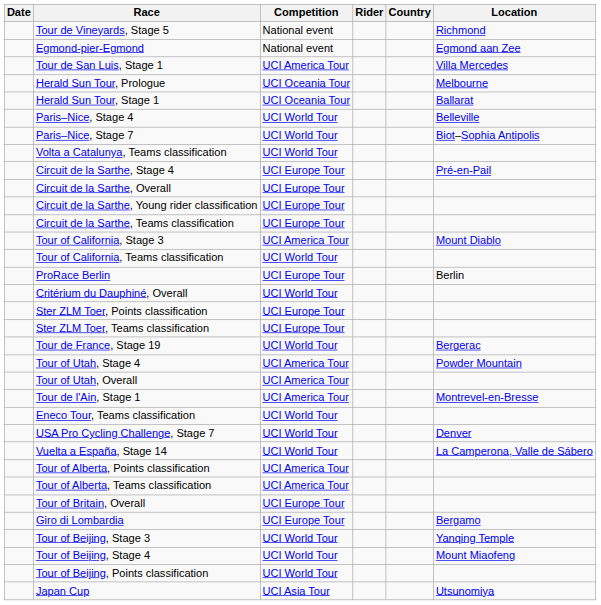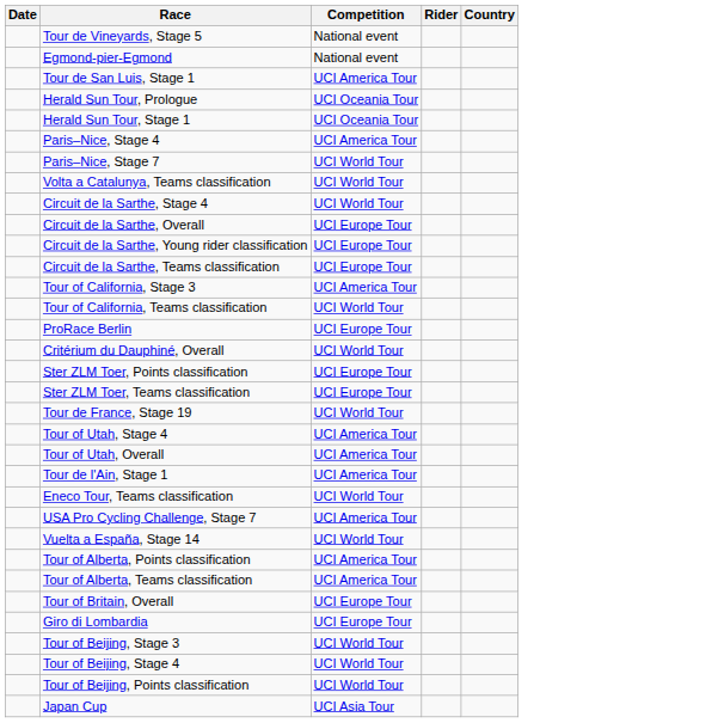 <table class="wikitable sortable">
 <tr>
 <th>Date</th>
 <th>Race</th>
 <th>Competition</th>
 <th>Rider</th>
 <th>Country</th>
-<th>Location</th>
 </tr>
 <tr>
 <td></td>
 <td><a href='#'>Tour de Vineyards</a>, Stage 5</td>
 <td>National event</td>
 <td></td>
 <td></td>
-<td><a href='#'>Richmond</a></td>
 </tr>
 <tr>
 <td></td>
 <td><a href='#'>Egmond-pier-Egmond</a></td>
 <td>National event</td>
 <td></td>
 <td></td>
-<td><a href='#'>Egmond aan Zee</a></td>
 </tr>
 <tr>
 <td></td>
 <td><a href='#'>Tour de San Luis</a>, Stage 1</td>
 <td><a href='#'>UCI America Tour</a></td>
 <td></td>
 <td></td>
-<td><a href='#'>Villa Mercedes</a></td>
 </tr>
 <tr>
 <td></td>
 <td><a href='#'>Herald Sun Tour</a>, Prologue</td>
 <td><a href='#'>UCI Oceania Tour</a></td>
 <td></td>
 <td></td>
-<td><a href='#'>Melbourne</a></td>
 </tr>
 <tr>
 <td></td>
 <td><a href='#'>Herald Sun Tour</a>, Stage 1</td>
 <td><a href='#'>UCI Oceania Tour</a></td>
 <td></td>
 <td></td>
-<td><a href='#'>Ballarat</a></td>
 </tr>
 <tr>
 <td></td>
 <td><a href='#'>Paris–Nice</a>, Stage 4</td>
-<td><a href='#'>UCI World Tour</a></td>
+<td><a href='#'>UCI America Tour</a></td>
 <td></td>
 <td></td>
-<td><a href='#'>Belleville</a></td>
 </tr>
 <tr>
 <td></td>
 <td><a href='#'>Paris–Nice</a>, Stage 7</td>
 <td><a href='#'>UCI World Tour</a></td>
 <td></td>
 <td></td>
-<td><a href='#'>Biot</a>–<a href='#'>Sophia Antipolis</a></td>
 </tr>
 <tr>
 <td></td>
 <td><a href='#'>Volta a Catalunya</a>, Teams classification</td>
 <td><a href='#'>UCI World Tour</a></td>
 <td align="center"></td>
 <td></td>
-<td></td>
 </tr>
 <tr>
 <td></td>
 <td><a href='#'>Circuit de la Sarthe</a>, Stage 4</td>
-<td><a href='#'>UCI Europe Tour</a></td>
+<td><a href='#'>UCI World Tour</a></td>
 <td></td>
 <td></td>
-<td><a href='#'>Pré-en-Pail</a></td>
 </tr>
 <tr>
 <td></td>
 <td><a href='#'>Circuit de la Sarthe</a>, Overall</td>
 <td><a href='#'>UCI Europe Tour</a></td>
-<td></td>
 <td></td>
 <td></td>
 </tr>
 <tr>
 <td></td>
 <td><a href='#'>Circuit de la Sarthe</a>, Young rider classification</td>
 <td><a href='#'>UCI Europe Tour</a></td>
 <td></td>
 <td></td>
-<td></td>
 </tr>
 <tr>
 <td></td>
 <td><a href='#'>Circuit de la Sarthe</a>, Teams classification</td>
 <td><a href='#'>UCI Europe Tour</a></td>
 <td align="center"></td>
-<td></td>
 <td></td>
 </tr>
 <tr>
 <td></td>
 <td><a href='#'>Tour of California</a>, Stage 3</td>
 <td><a href='#'>UCI America Tour</a></td>
 <td></td>
 <td></td>
-<td><a href='#'>Mount Diablo</a></td>
 </tr>
 <tr>
 <td></td>
 <td><a href='#'>Tour of California</a>, Teams classification</td>
 <td><a href='#'>UCI World Tour</a></td>
 <td align="center"></td>
-<td></td>
 <td></td>
 </tr>
 <tr>
 <td></td>
 <td><a href='#'>ProRace Berlin</a></td>
 <td><a href='#'>UCI Europe Tour</a></td>
 <td></td>
 <td></td>
-<td>Berlin</td>
 </tr>
 <tr>
 <td></td>
 <td><a href='#'>Critérium du Dauphiné</a>, Overall</td>
 <td><a href='#'>UCI World Tour</a></td>
-<td></td>
 <td></td>
 <td></td>
 </tr>
 <tr>
 <td></td>
 <td><a href='#'>Ster ZLM Toer</a>, Points classification</td>
 <td><a href='#'>UCI Europe Tour</a></td>
 <td></td>
 <td></td>
-<td></td>
 </tr>
 <tr>
 <td></td>
 <td><a href='#'>Ster ZLM Toer</a>, Teams classification</td>
 <td><a href='#'>UCI Europe Tour</a></td>
 <td align="center"></td>
-<td></td>
 <td></td>
 </tr>
 <tr>
 <td></td>
 <td><a href='#'>Tour de France</a>, Stage 19</td>
 <td><a href='#'>UCI World Tour</a></td>
 <td></td>
 <td></td>
-<td><a href='#'>Bergerac</a></td>
 </tr>
 <tr>
 <td></td>
 <td><a href='#'>Tour of Utah</a>, Stage 4</td>
 <td><a href='#'>UCI America Tour</a></td>
 <td></td>
 <td></td>
-<td><a href='#'>Powder Mountain</a></td>
 </tr>
 <tr>
 <td></td>
 <td><a href='#'>Tour of Utah</a>, Overall</td>
 <td><a href='#'>UCI America Tour</a></td>
-<td></td>
 <td></td>
 <td></td>
 </tr>
 <tr>
 <td></td>
 <td><a href='#'>Tour de l'Ain</a>, Stage 1</td>
 <td><a href='#'>UCI America Tour</a></td>
 <td></td>
 <td></td>
-<td><a href='#'>Montrevel-en-Bresse</a></td>
 </tr>
 <tr>
 <td></td>
 <td><a href='#'>Eneco Tour</a>, Teams classification</td>
 <td><a href='#'>UCI World Tour</a></td>
 <td align="center"></td>
 <td><br></td>
-<td></td>
 </tr>
 <tr>
 <td></td>
 <td><a href='#'>USA Pro Cycling Challenge</a>, Stage 7</td>
-<td><a href='#'>UCI World Tour</a></td>
+<td><a href='#'>UCI America Tour</a></td>
 <td></td>
 <td></td>
-<td><a href='#'>Denver</a></td>
 </tr>
 <tr>
 <td></td>
 <td><a href='#'>Vuelta a España</a>, Stage 14</td>
 <td><a href='#'>UCI World Tour</a></td>
 <td></td>
 <td></td>
-<td><a href='#'>La Camperona, Valle de Sábero</a></td>
 </tr>
 <tr>
 <td></td>
 <td><a href='#'>Tour of Alberta</a>, Points  classification</td>
 <td><a href='#'>UCI America Tour</a></td>
-<td></td>
 <td></td>
 <td></td>
 </tr>
 <tr>
 <td></td>
 <td><a href='#'>Tour of Alberta</a>, Teams classification</td>
 <td><a href='#'>UCI America Tour</a></td>
 <td align="center"></td>
 <td></td>
-<td></td>
 </tr>
 <tr>
 <td></td>
 <td><a href='#'>Tour of Britain</a>, Overall</td>
 <td><a href='#'>UCI Europe Tour</a></td>
-<td></td>
 <td></td>
 <td></td>
 </tr>
 <tr>
 <td></td>
 <td><a href='#'>Giro di Lombardia</a></td>
 <td><a href='#'>UCI Europe Tour</a></td>
 <td></td>
 <td></td>
-<td><a href='#'>Bergamo</a></td>
 </tr>
 <tr>
 <td></td>
 <td><a href='#'>Tour of Beijing</a>, Stage 3</td>
 <td><a href='#'>UCI World Tour</a></td>
 <td></td>
 <td></td>
-<td><a href='#'>Yanqing Temple</a></td>
 </tr>
 <tr>
 <td></td>
 <td><a href='#'>Tour of Beijing</a>, Stage 4</td>
 <td><a href='#'>UCI World Tour</a></td>
 <td></td>
 <td></td>
-<td><a href='#'>Mount Miaofeng</a></td>
 </tr>
 <tr>
 <td></td>
 <td><a href='#'>Tour of Beijing</a>, Points classification</td>
 <td><a href='#'>UCI World Tour</a></td>
-<td></td>
 <td></td>
 <td></td>
 </tr>
 <tr>
 <td></td>
 <td><a href='#'>Japan Cup</a></td>
 <td><a href='#'>UCI Asia Tour</a></td>
 <td></td>
 <td></td>
-<td><a href='#'>Utsunomiya</a></td>
 </tr>
 </table>
